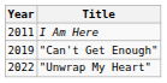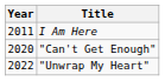 <table class="wikitable plainrowheaders">
 <tr>
 <th>Year</th>
 <th>Title</th>
 </tr>
 <tr>
 <td>2011</td>
 <td><em>I Am Here</em></td>
 </tr>
 <tr>
-<td>2019</td>
+<td>2020</td>
 <td>"Can't Get Enough"</td>
 </tr>
 <tr>
 <td>2022</td>
 <td>"Unwrap My Heart"</td>
 </tr>
 </table>
